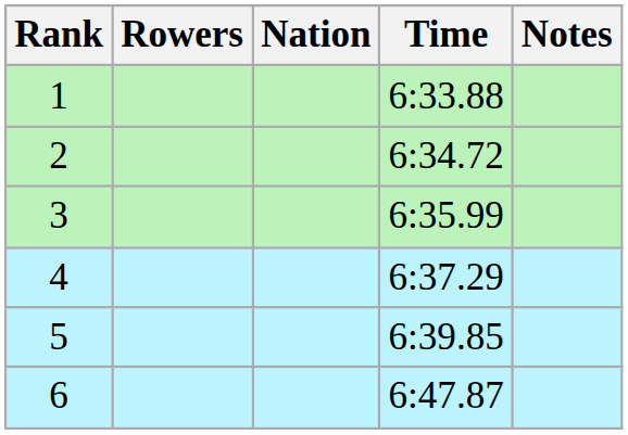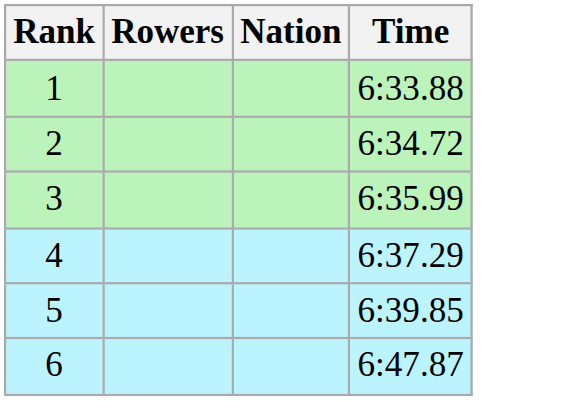 <table class="wikitable sortable" style="text-align:center">
 <tr>
 <th>Rank</th>
 <th>Rowers</th>
 <th>Nation</th>
 <th>Time</th>
-<th>Notes</th>
 </tr>
 <tr bgcolor=bbf3bb>
 <td>1</td>
 <td align=left data-sort-value="Andrieux, Michel"></td>
 <td align=left></td>
 <td>6:33.88</td>
-<td></td>
 </tr>
 <tr bgcolor=bbf3bb>
 <td>2</td>
 <td align=left data-sort-value="Goiris, Luc"></td>
 <td align=left></td>
 <td>6:34.72</td>
-<td></td>
 </tr>
 <tr bgcolor=bbf3bb>
 <td>3</td>
 <td align=left data-sort-value="Pescatore, John"></td>
 <td align=left></td>
 <td>6:35.99</td>
-<td></td>
 </tr>
 <tr bgcolor=bbf3ff>
 <td>4</td>
 <td align=left data-sort-value="Backer, Harold"></td>
 <td align=left></td>
 <td>6:37.29</td>
-<td></td>
 </tr>
 <tr bgcolor=bbf3ff>
 <td>5</td>
 <td align=left data-sort-value="Compagner, Kai"></td>
 <td align=left></td>
 <td>6:39.85</td>
-<td></td>
 </tr>
 <tr bgcolor=bbf3ff>
 <td>6</td>
 <td align=left data-sort-value="Bužina, Zlatko"></td>
 <td align=left></td>
 <td>6:47.87</td>
-<td></td>
 </tr>
 </table>
